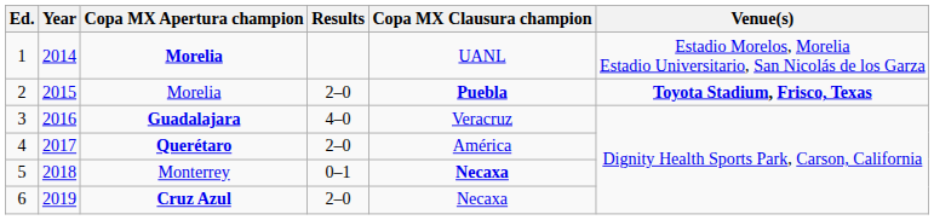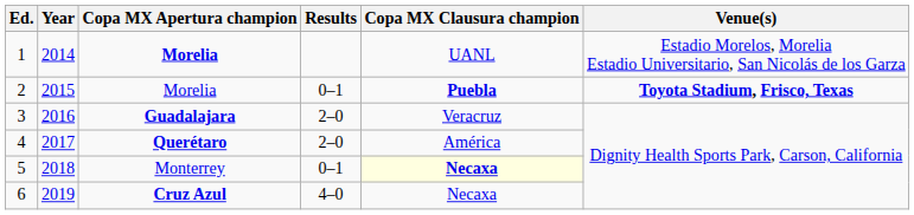 <table class="wikitable" style="text-align: center;">
 <tr>
 <th>Ed.</th>
 <th>Year</th>
 <th>Copa MX Apertura champion</th>
 <th>Results</th>
 <th>Copa MX Clausura champion</th>
 <th>Venue(s)</th>
 </tr>
 <tr>
 <td>1</td>
 <td><a href='#'>2014</a></td>
 <td><strong><a href='#'>Morelia</a></strong></td>
 <td></td>
 <td><a href='#'>UANL</a></td>
 <td><a href='#'>Estadio Morelos</a>, <a href='#'>Morelia</a><br><a href='#'>Estadio Universitario</a>, <a href='#'>San Nicolás de los Garza</a></td>
 </tr>
 <tr>
 <td>2</td>
 <td><a href='#'>2015</a></td>
 <td><a href='#'>Morelia</a></td>
-<td>2–0</td>
+<td>0–1</td>
 <td><strong><a href='#'>Puebla</a></strong></td>
 <td><strong><a href='#'>Toyota Stadium</a>, <a href='#'>Frisco, Texas</a></strong></td>
 </tr>
 <tr>
 <td>3</td>
 <td><a href='#'>2016</a></td>
 <td><strong><a href='#'>Guadalajara</a></strong></td>
-<td>4–0</td>
+<td>2–0</td>
 <td><a href='#'>Veracruz</a></td>
 <td align=center rowspan=4><a href='#'>Dignity Health Sports Park</a>, <a href='#'>Carson, California</a></td>
 </tr>
 <tr>
 <td>4</td>
 <td><a href='#'>2017</a></td>
 <td><strong><a href='#'>Querétaro</a></strong></td>
 <td>2–0</td>
 <td><a href='#'>América</a></td>
 </tr>
 <tr>
 <td>5</td>
 <td><a href='#'>2018</a></td>
 <td><a href='#'>Monterrey</a></td>
 <td>0–1</td>
-<td><strong><a href='#'>Necaxa</a></strong></td>
+<td style="background: lightyellow;"><strong><a href='#'>Necaxa</a></strong></td>
 </tr>
 <tr>
 <td>6</td>
 <td><a href='#'>2019</a></td>
 <td><strong><a href='#'>Cruz Azul</a></strong></td>
-<td>2–0</td>
+<td>4–0</td>
 <td><a href='#'>Necaxa</a></td>
 </tr>
 </table>
